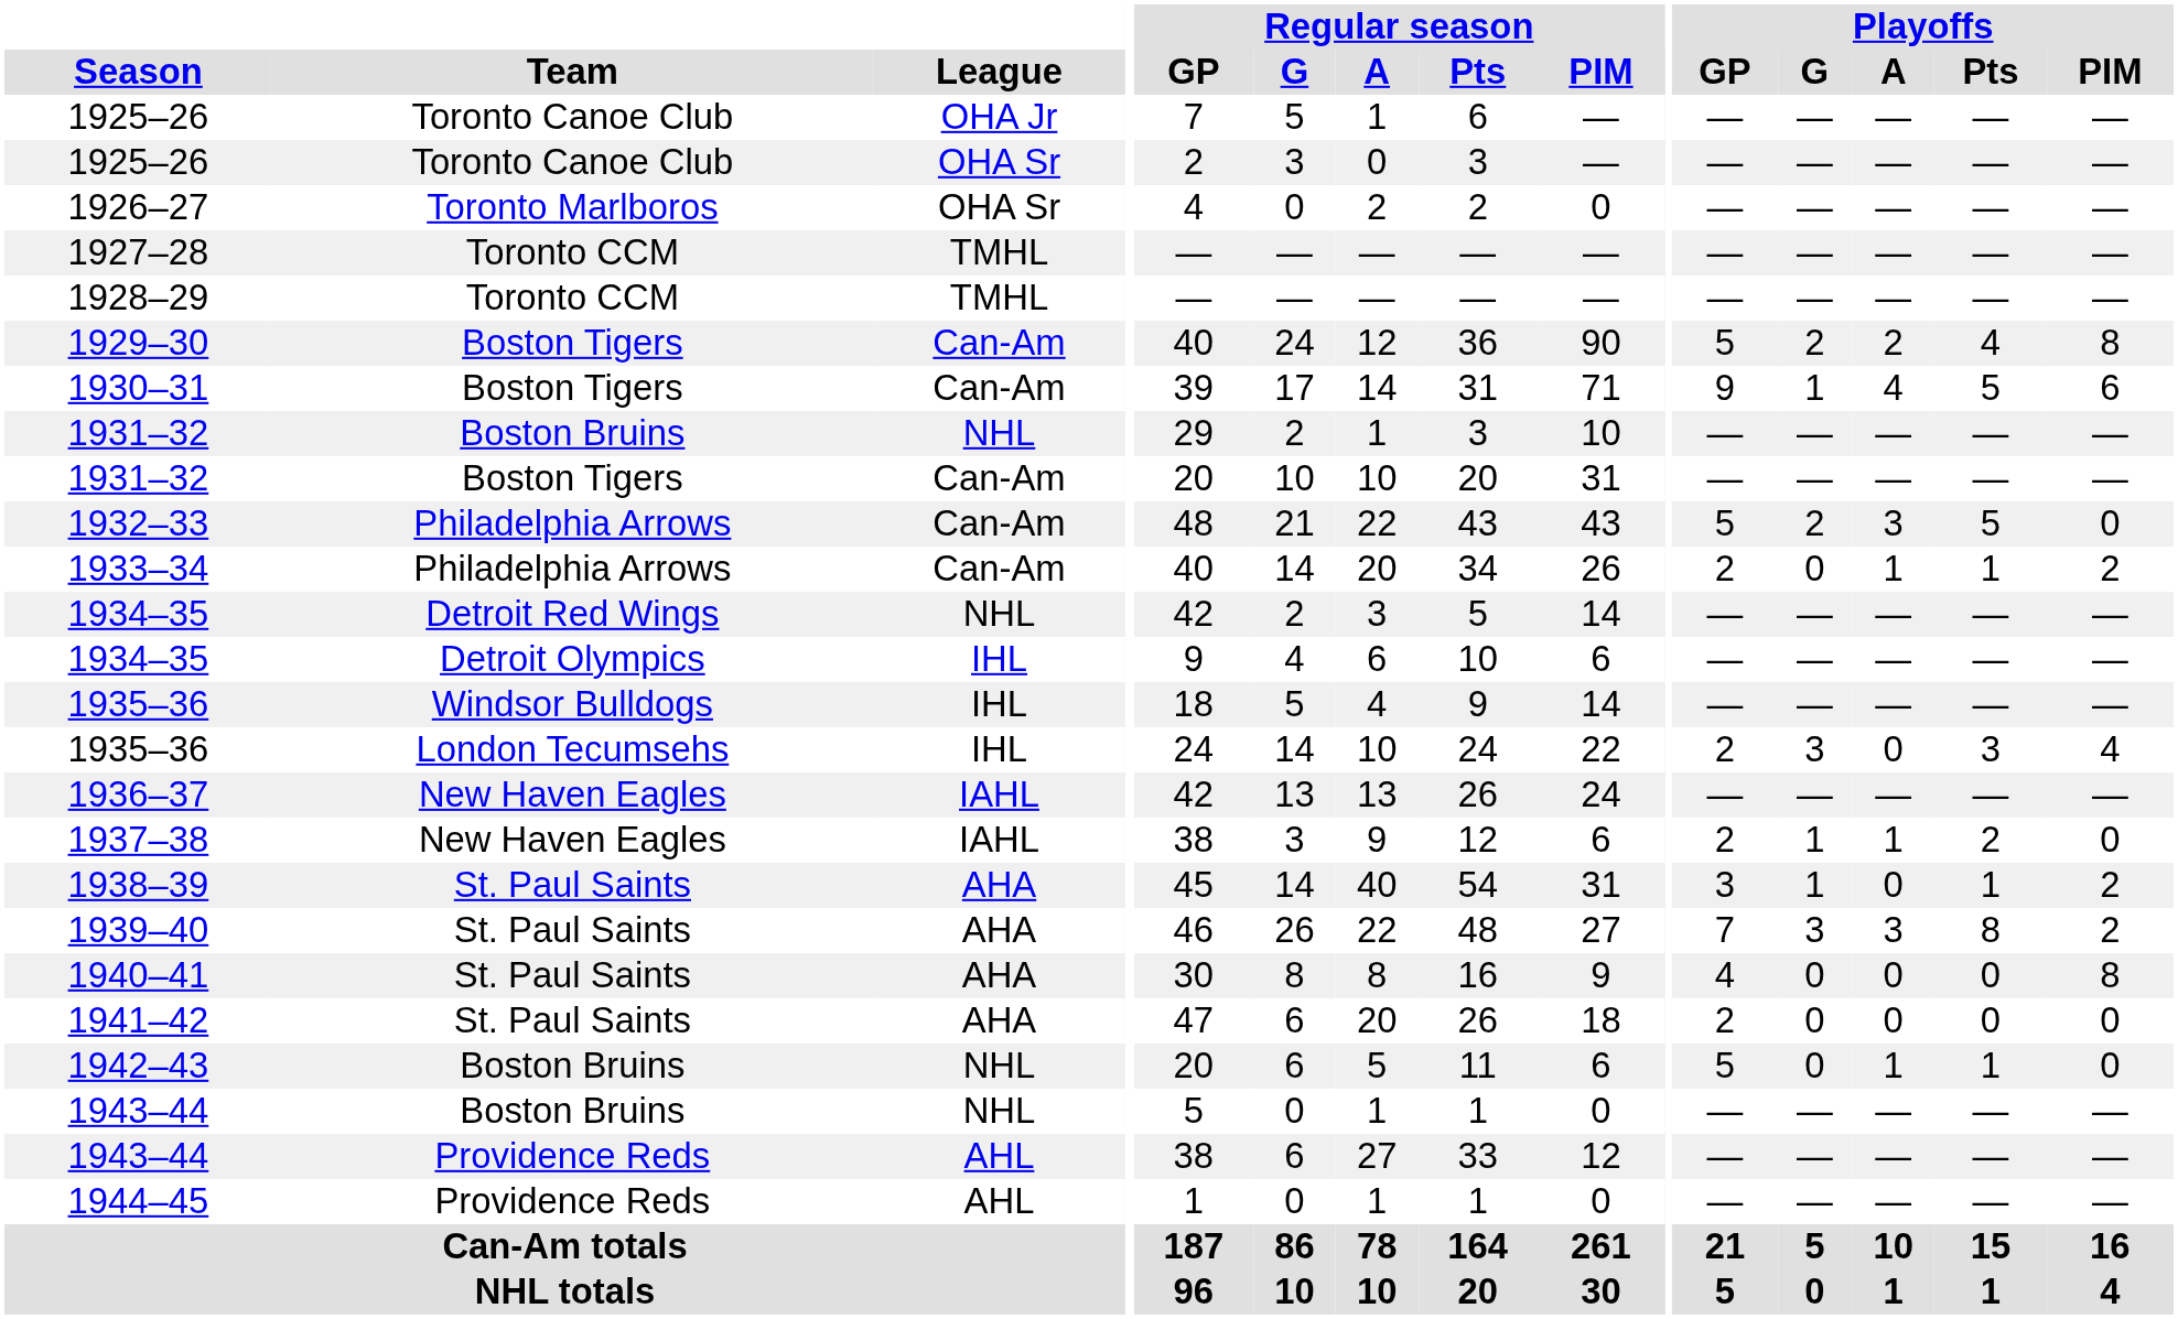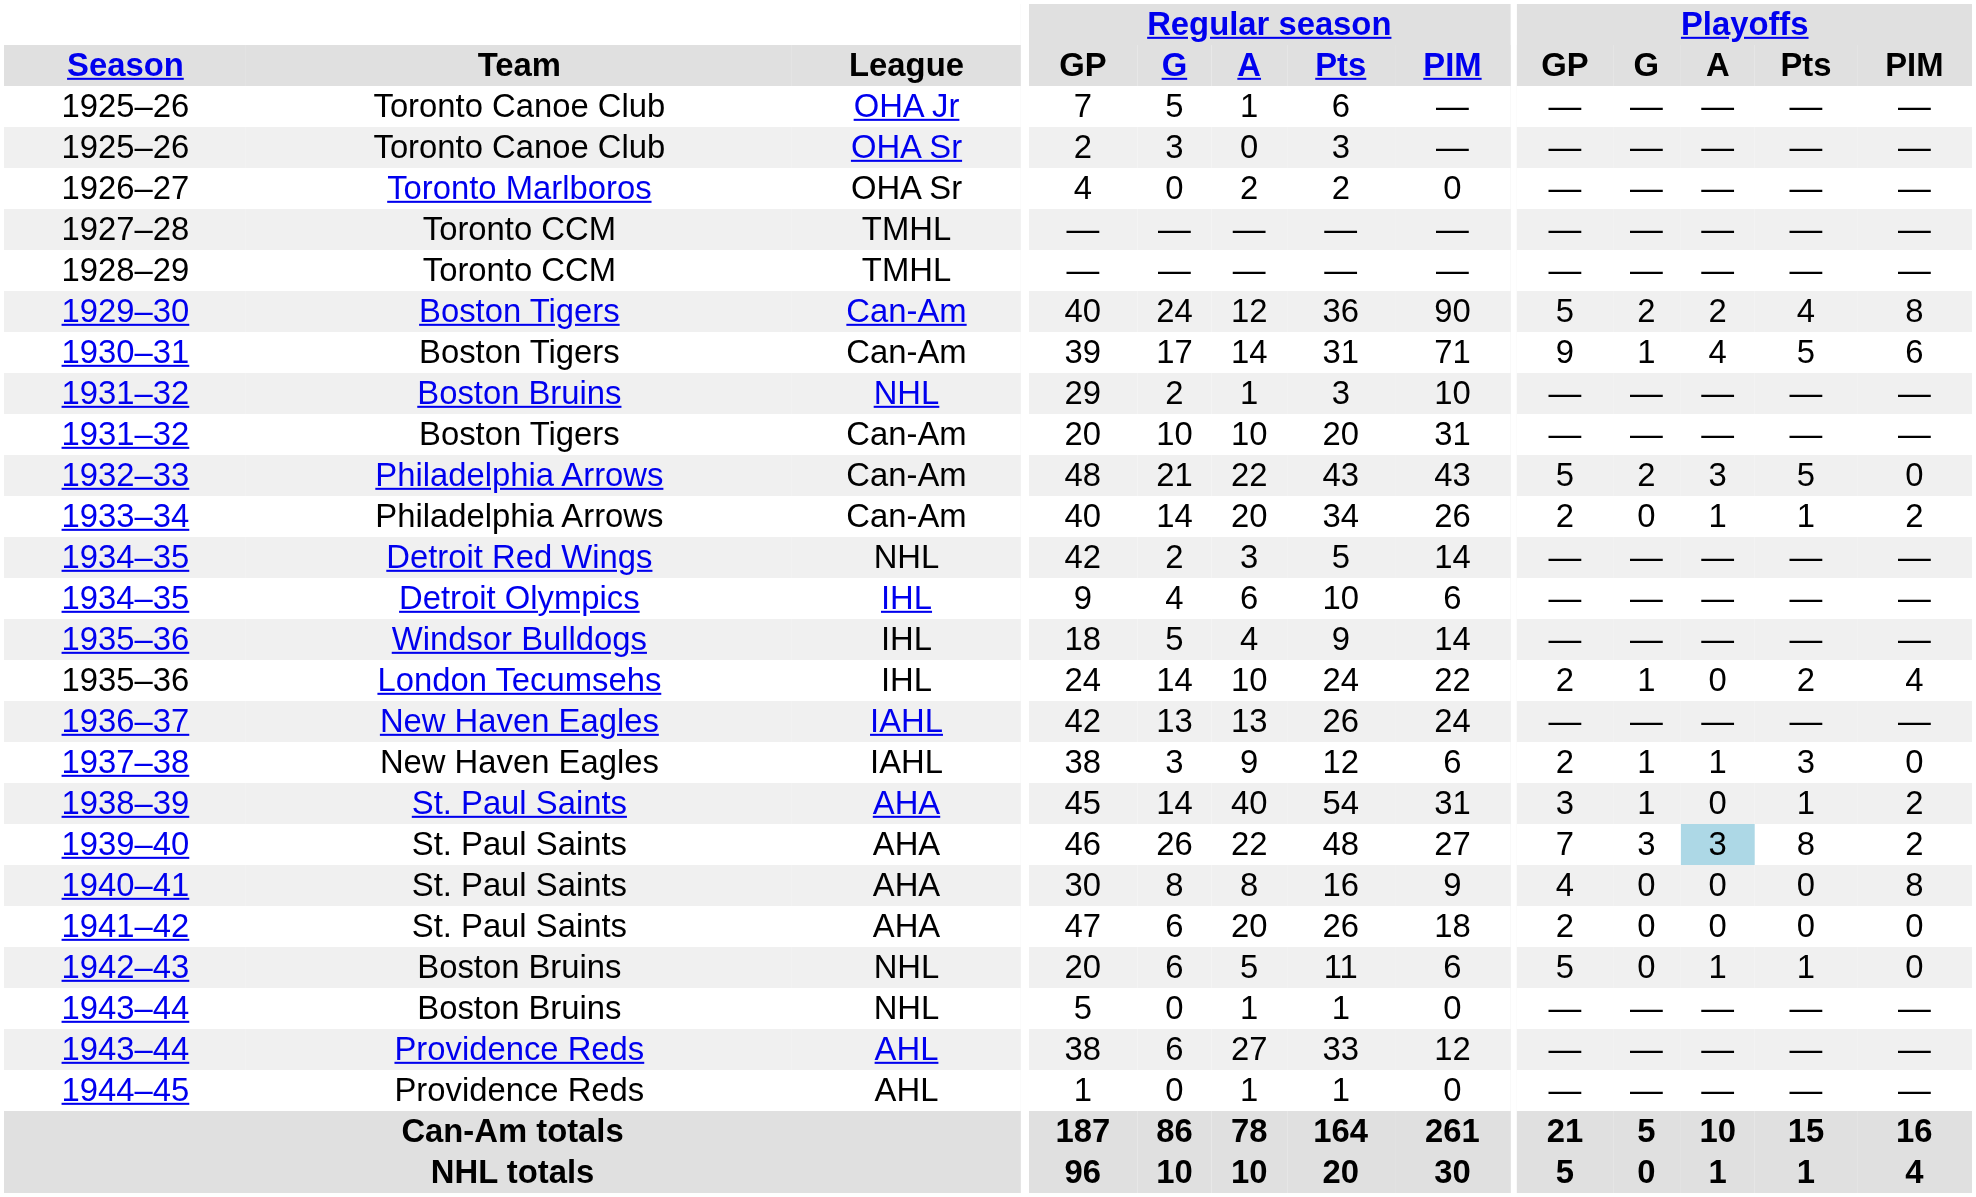 <table border="0" cellpadding="1" cellspacing="0" style="text-align:center; width:60em">
 <tr bgcolor="#e0e0e0">
 <th colspan="3" bgcolor="#ffffff"></th>
 <th rowspan="100" bgcolor="#ffffff"></th>
 <th colspan="5"><a href='#'>Regular season</a></th>
 <th rowspan="100" bgcolor="#ffffff"></th>
 <th colspan="5"><a href='#'>Playoffs</a></th>
 </tr>
 <tr bgcolor="#e0e0e0">
 <th><a href='#'>Season</a></th>
 <th>Team</th>
 <th>League</th>
 <th>GP</th>
 <th><a href='#'>G</a></th>
 <th><a href='#'>A</a></th>
 <th><a href='#'>Pts</a></th>
 <th><a href='#'>PIM</a></th>
 <th>GP</th>
 <th>G</th>
 <th>A</th>
 <th>Pts</th>
 <th>PIM</th>
 </tr>
 <tr>
 <td>1925–26</td>
 <td>Toronto Canoe Club</td>
 <td><a href='#'>OHA Jr</a></td>
 <td>7</td>
 <td>5</td>
 <td>1</td>
 <td>6</td>
 <td>—</td>
 <td>—</td>
 <td>—</td>
 <td>—</td>
 <td>—</td>
 <td>—</td>
 </tr>
 <tr bgcolor="#f0f0f0">
 <td>1925–26</td>
 <td>Toronto Canoe Club</td>
 <td><a href='#'>OHA Sr</a></td>
 <td>2</td>
 <td>3</td>
 <td>0</td>
 <td>3</td>
 <td>—</td>
 <td>—</td>
 <td>—</td>
 <td>—</td>
 <td>—</td>
 <td>—</td>
 </tr>
 <tr>
 <td>1926–27</td>
 <td><a href='#'>Toronto Marlboros</a></td>
 <td>OHA Sr</td>
 <td>4</td>
 <td>0</td>
 <td>2</td>
 <td>2</td>
 <td>0</td>
 <td>—</td>
 <td>—</td>
 <td>—</td>
 <td>—</td>
 <td>—</td>
 </tr>
 <tr bgcolor="#f0f0f0">
 <td>1927–28</td>
 <td>Toronto CCM</td>
 <td>TMHL</td>
 <td>—</td>
 <td>—</td>
 <td>—</td>
 <td>—</td>
 <td>—</td>
 <td>—</td>
 <td>—</td>
 <td>—</td>
 <td>—</td>
 <td>—</td>
 </tr>
 <tr>
 <td>1928–29</td>
 <td>Toronto CCM</td>
 <td>TMHL</td>
 <td>—</td>
 <td>—</td>
 <td>—</td>
 <td>—</td>
 <td>—</td>
 <td>—</td>
 <td>—</td>
 <td>—</td>
 <td>—</td>
 <td>—</td>
 </tr>
 <tr bgcolor="#f0f0f0">
 <td><a href='#'>1929–30</a></td>
 <td><a href='#'>Boston Tigers</a></td>
 <td><a href='#'>Can-Am</a></td>
 <td>40</td>
 <td>24</td>
 <td>12</td>
 <td>36</td>
 <td>90</td>
 <td>5</td>
 <td>2</td>
 <td>2</td>
 <td>4</td>
 <td>8</td>
 </tr>
 <tr>
 <td><a href='#'>1930–31</a></td>
 <td>Boston Tigers</td>
 <td>Can-Am</td>
 <td>39</td>
 <td>17</td>
 <td>14</td>
 <td>31</td>
 <td>71</td>
 <td>9</td>
 <td>1</td>
 <td>4</td>
 <td>5</td>
 <td>6</td>
 </tr>
 <tr bgcolor="#f0f0f0">
 <td><a href='#'>1931–32</a></td>
 <td><a href='#'>Boston Bruins</a></td>
 <td><a href='#'>NHL</a></td>
 <td>29</td>
 <td>2</td>
 <td>1</td>
 <td>3</td>
 <td>10</td>
 <td>—</td>
 <td>—</td>
 <td>—</td>
 <td>—</td>
 <td>—</td>
 </tr>
 <tr>
 <td><a href='#'>1931–32</a></td>
 <td>Boston Tigers</td>
 <td>Can-Am</td>
 <td>20</td>
 <td>10</td>
 <td>10</td>
 <td>20</td>
 <td>31</td>
 <td>—</td>
 <td>—</td>
 <td>—</td>
 <td>—</td>
 <td>—</td>
 </tr>
 <tr bgcolor="#f0f0f0">
 <td><a href='#'>1932–33</a></td>
 <td><a href='#'>Philadelphia Arrows</a></td>
 <td>Can-Am</td>
 <td>48</td>
 <td>21</td>
 <td>22</td>
 <td>43</td>
 <td>43</td>
 <td>5</td>
 <td>2</td>
 <td>3</td>
 <td>5</td>
 <td>0</td>
 </tr>
 <tr>
 <td><a href='#'>1933–34</a></td>
 <td>Philadelphia Arrows</td>
 <td>Can-Am</td>
 <td>40</td>
 <td>14</td>
 <td>20</td>
 <td>34</td>
 <td>26</td>
 <td>2</td>
 <td>0</td>
 <td>1</td>
 <td>1</td>
 <td>2</td>
 </tr>
 <tr bgcolor="#f0f0f0">
 <td><a href='#'>1934–35</a></td>
 <td><a href='#'>Detroit Red Wings</a></td>
 <td>NHL</td>
 <td>42</td>
 <td>2</td>
 <td>3</td>
 <td>5</td>
 <td>14</td>
 <td>—</td>
 <td>—</td>
 <td>—</td>
 <td>—</td>
 <td>—</td>
 </tr>
 <tr>
 <td><a href='#'>1934–35</a></td>
 <td><a href='#'>Detroit Olympics</a></td>
 <td><a href='#'>IHL</a></td>
 <td>9</td>
 <td>4</td>
 <td>6</td>
 <td>10</td>
 <td>6</td>
 <td>—</td>
 <td>—</td>
 <td>—</td>
 <td>—</td>
 <td>—</td>
 </tr>
 <tr bgcolor="#f0f0f0">
 <td><a href='#'>1935–36</a></td>
 <td><a href='#'>Windsor Bulldogs</a></td>
 <td>IHL</td>
 <td>18</td>
 <td>5</td>
 <td>4</td>
 <td>9</td>
 <td>14</td>
 <td>—</td>
 <td>—</td>
 <td>—</td>
 <td>—</td>
 <td>—</td>
 </tr>
 <tr>
 <td>1935–36</td>
 <td><a href='#'>London Tecumsehs</a></td>
 <td>IHL</td>
 <td>24</td>
 <td>14</td>
 <td>10</td>
 <td>24</td>
 <td>22</td>
 <td>2</td>
-<td>3</td>
+<td>1</td>
 <td>0</td>
-<td>3</td>
+<td>2</td>
 <td>4</td>
 </tr>
 <tr bgcolor="#f0f0f0">
 <td><a href='#'>1936–37</a></td>
 <td><a href='#'>New Haven Eagles</a></td>
 <td><a href='#'>IAHL</a></td>
 <td>42</td>
 <td>13</td>
 <td>13</td>
 <td>26</td>
 <td>24</td>
 <td>—</td>
 <td>—</td>
 <td>—</td>
 <td>—</td>
 <td>—</td>
 </tr>
 <tr>
 <td><a href='#'>1937–38</a></td>
 <td>New Haven Eagles</td>
 <td>IAHL</td>
 <td>38</td>
 <td>3</td>
 <td>9</td>
 <td>12</td>
 <td>6</td>
 <td>2</td>
 <td>1</td>
 <td>1</td>
-<td>2</td>
+<td>3</td>
 <td>0</td>
 </tr>
 <tr bgcolor="#f0f0f0">
 <td><a href='#'>1938–39</a></td>
 <td><a href='#'>St. Paul Saints</a></td>
 <td><a href='#'>AHA</a></td>
 <td>45</td>
 <td>14</td>
 <td>40</td>
 <td>54</td>
 <td>31</td>
 <td>3</td>
 <td>1</td>
 <td>0</td>
 <td>1</td>
 <td>2</td>
 </tr>
 <tr>
 <td><a href='#'>1939–40</a></td>
 <td>St. Paul Saints</td>
 <td>AHA</td>
 <td>46</td>
 <td>26</td>
 <td>22</td>
 <td>48</td>
 <td>27</td>
 <td>7</td>
 <td>3</td>
-<td>3</td>
+<td style="background: lightblue;">3</td>
 <td>8</td>
 <td>2</td>
 </tr>
 <tr bgcolor="#f0f0f0">
 <td><a href='#'>1940–41</a></td>
 <td>St. Paul Saints</td>
 <td>AHA</td>
 <td>30</td>
 <td>8</td>
 <td>8</td>
 <td>16</td>
 <td>9</td>
 <td>4</td>
 <td>0</td>
 <td>0</td>
 <td>0</td>
 <td>8</td>
 </tr>
 <tr>
 <td><a href='#'>1941–42</a></td>
 <td>St. Paul Saints</td>
 <td>AHA</td>
 <td>47</td>
 <td>6</td>
 <td>20</td>
 <td>26</td>
 <td>18</td>
 <td>2</td>
 <td>0</td>
 <td>0</td>
 <td>0</td>
 <td>0</td>
 </tr>
 <tr bgcolor="#f0f0f0">
 <td><a href='#'>1942–43</a></td>
 <td>Boston Bruins</td>
 <td>NHL</td>
 <td>20</td>
 <td>6</td>
 <td>5</td>
 <td>11</td>
 <td>6</td>
 <td>5</td>
 <td>0</td>
 <td>1</td>
 <td>1</td>
 <td>0</td>
 </tr>
 <tr>
 <td><a href='#'>1943–44</a></td>
 <td>Boston Bruins</td>
 <td>NHL</td>
 <td>5</td>
 <td>0</td>
 <td>1</td>
 <td>1</td>
 <td>0</td>
 <td>—</td>
 <td>—</td>
 <td>—</td>
 <td>—</td>
 <td>—</td>
 </tr>
 <tr bgcolor="#f0f0f0">
 <td><a href='#'>1943–44</a></td>
 <td><a href='#'>Providence Reds</a></td>
 <td><a href='#'>AHL</a></td>
 <td>38</td>
 <td>6</td>
 <td>27</td>
 <td>33</td>
 <td>12</td>
 <td>—</td>
 <td>—</td>
 <td>—</td>
 <td>—</td>
 <td>—</td>
 </tr>
 <tr>
 <td><a href='#'>1944–45</a></td>
 <td>Providence Reds</td>
 <td>AHL</td>
 <td>1</td>
 <td>0</td>
 <td>1</td>
 <td>1</td>
 <td>0</td>
 <td>—</td>
 <td>—</td>
 <td>—</td>
 <td>—</td>
 <td>—</td>
 </tr>
 <tr bgcolor="#e0e0e0">
 <th colspan="3">Can-Am totals</th>
 <th>187</th>
 <th>86</th>
 <th>78</th>
 <th>164</th>
 <th>261</th>
 <th>21</th>
 <th>5</th>
 <th>10</th>
 <th>15</th>
 <th>16</th>
 </tr>
 <tr bgcolor="#e0e0e0">
 <th colspan="3">NHL totals</th>
 <th>96</th>
 <th>10</th>
 <th>10</th>
 <th>20</th>
 <th>30</th>
 <th>5</th>
 <th>0</th>
 <th>1</th>
 <th>1</th>
 <th>4</th>
 </tr>
 </table>
